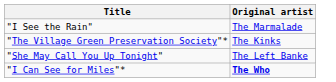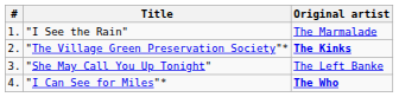 <table class="wikitable">
 <tr>
+<th bgcolor="#ebf5ff">#</th>
 <th bgcolor="#ebf5ff">Title</th>
 <th bgcolor="#ebf5ff">Original artist</th>
 </tr>
 <tr>
+<td>1.</td>
 <td>"I See the Rain"</td>
 <td><a href='#'>The Marmalade</a></td>
 </tr>
 <tr>
+<td>2.</td>
 <td>"<a href='#'>The Village Green Preservation Society</a>"*</td>
-<td><a href='#'>The Kinks</a></td>
+<td><strong><a href='#'>The Kinks</a></strong></td>
 </tr>
 <tr>
+<td>3.</td>
 <td>"<a href='#'>She May Call You Up Tonight</a>"</td>
 <td><a href='#'>The Left Banke</a></td>
 </tr>
 <tr>
+<td>4.</td>
 <td>"<a href='#'>I Can See for Miles</a>"*</td>
 <td><strong><a href='#'>The Who</a></strong></td>
 </tr>
 </table>
